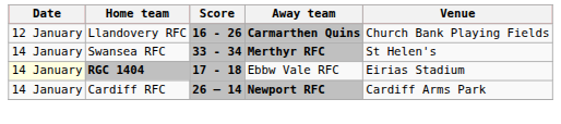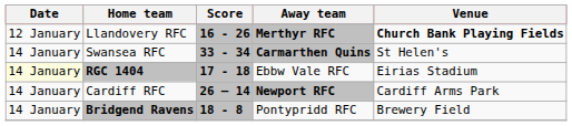 <table class="wikitable" style="margin:0.5em auto; font-size:95%">
 <tr bgcolor="#E00000">
 <th>Date</th>
 <th>Home team</th>
 <th>Score</th>
 <th>Away team</th>
 <th>Venue</th>
 </tr>
 <tr>
 <td>12 January</td>
 <td>Llandovery RFC</td>
 <td bgcolor="silver"><strong>16 - 26</strong></td>
-<td bgcolor="silver"><strong>Carmarthen Quins</strong></td>
-<td>Church Bank Playing Fields</td>
+<td bgcolor="silver"><strong>Merthyr RFC</strong></td>
+<td><strong>Church Bank Playing Fields</strong></td>
 </tr>
 <tr>
 <td>14 January</td>
 <td>Swansea RFC</td>
 <td bgcolor="silver"><strong>33 - 34</strong></td>
-<td bgcolor="silver"><strong>Merthyr RFC</strong></td>
+<td bgcolor="silver"><strong>Carmarthen Quins</strong></td>
 <td>St Helen's</td>
 </tr>
 <tr>
 <td style="background: lightyellow;">14 January</td>
 <td bgcolor="silver"><strong>RGC 1404</strong></td>
 <td bgcolor="silver"><strong>17 - 18</strong></td>
 <td>Ebbw Vale RFC</td>
 <td>Eirias Stadium</td>
 </tr>
 <tr>
 <td>14 January</td>
 <td>Cardiff RFC</td>
 <td bgcolor="silver"><strong>26 – 14</strong></td>
 <td bgcolor="silver"><strong>Newport RFC</strong></td>
 <td>Cardiff Arms Park</td>
 </tr>
 <tr>
+<td>14 January</td>
+<td bgcolor="silver"><strong>Bridgend Ravens</strong></td>
+<td bgcolor="silver"><strong>18 - 8</strong></td>
+<td>Pontypridd RFC</td>
+<td>Brewery Field</td>
+</tr>
+<tr>
 </tr>
 </table>
